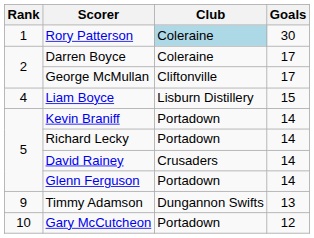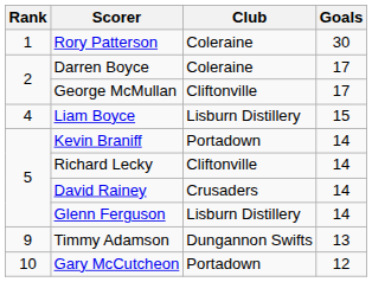 <table class="wikitable" style="text-align:center">
 <tr>
 <th>Rank</th>
 <th>Scorer</th>
 <th>Club</th>
 <th>Goals</th>
 </tr>
 <tr>
 <td rowspan="1">1</td>
 <td align="left"> <a href='#'>Rory Patterson</a></td>
-<td align="left" style="background: lightblue;">Coleraine</td>
+<td align="left">Coleraine</td>
 <td>30</td>
 </tr>
 <tr>
 <td rowspan="2">2</td>
 <td align="left"> Darren Boyce</td>
 <td align="left">Coleraine</td>
 <td>17</td>
 </tr>
 <tr>
 <td align="left"> George McMullan</td>
 <td align="left">Cliftonville</td>
 <td>17</td>
 </tr>
 <tr>
 <td rowspan="1">4</td>
 <td align="left"> <a href='#'>Liam Boyce</a></td>
 <td align="left">Lisburn Distillery</td>
 <td>15</td>
 </tr>
 <tr>
 <td rowspan="4">5</td>
 <td align="left"> <a href='#'>Kevin Braniff</a></td>
 <td align="left">Portadown</td>
 <td>14</td>
 </tr>
 <tr>
 <td align="left"> Richard Lecky</td>
-<td align="left">Portadown</td>
+<td align="left">Cliftonville</td>
 <td>14</td>
 </tr>
 <tr>
 <td align="left"> <a href='#'>David Rainey</a></td>
 <td align="left">Crusaders</td>
 <td>14</td>
 </tr>
 <tr>
 <td align="left"> <a href='#'>Glenn Ferguson</a></td>
-<td align="left">Portadown</td>
+<td align="left">Lisburn Distillery</td>
 <td>14</td>
 </tr>
 <tr>
 <td rowspan="1">9</td>
 <td align="left"> Timmy Adamson</td>
 <td align="left">Dungannon Swifts</td>
 <td>13</td>
 </tr>
 <tr>
 <td rowspan="1">10</td>
 <td align="left"> <a href='#'>Gary McCutcheon</a></td>
 <td align="left">Portadown</td>
 <td>12</td>
 </tr>
 </table>
